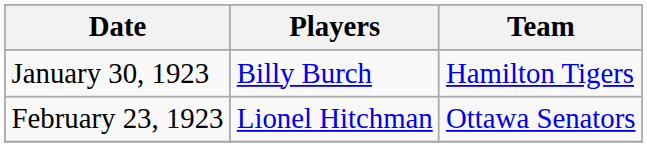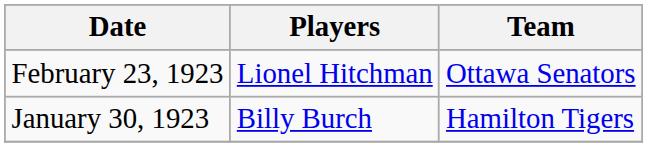 <table class="wikitable">
 <tr>
 <th>Date</th>
 <th>Players</th>
 <th>Team</th>
 </tr>
 <tr>
+<td>February 23, 1923</td>
+<td><a href='#'>Lionel Hitchman</a></td>
+<td><a href='#'>Ottawa Senators</a></td>
+</tr>
+<tr>
 <td>January 30, 1923</td>
 <td><a href='#'>Billy Burch</a></td>
 <td><a href='#'>Hamilton Tigers</a></td>
 </tr>
 <tr>
-<td>February 23, 1923</td>
-<td><a href='#'>Lionel Hitchman</a></td>
-<td><a href='#'>Ottawa Senators</a></td>
-</tr>
-<tr>
 </tr>
 </table>
